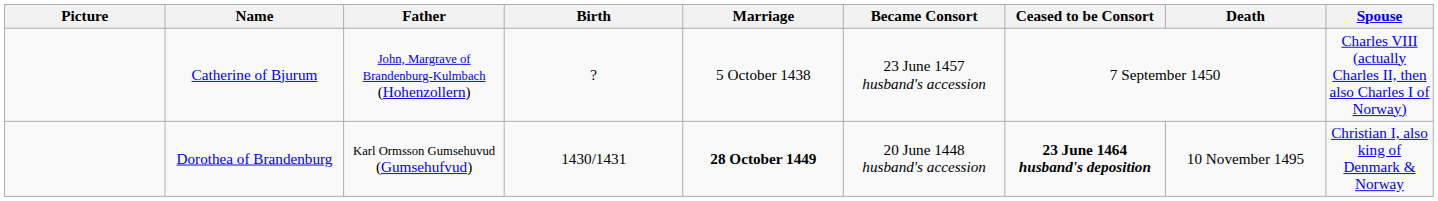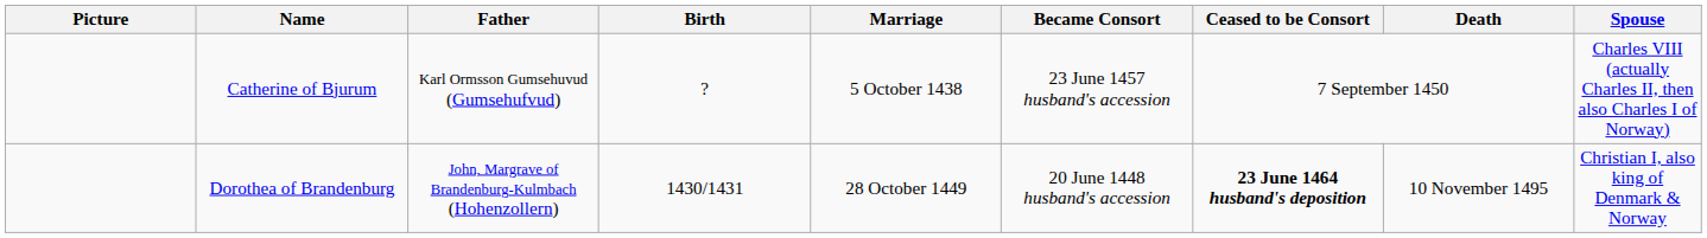 <table style="width:95%;" class="wikitable">
 <tr>
 <th style="width:9%;">Picture</th>
 <th style="width:10%;">Name</th>
 <th style="width:9%;">Father</th>
 <th style="width:10%;">Birth</th>
 <th style="width:9%;">Marriage</th>
 <th style="width:9%;">Became Consort</th>
 <th style="width:9%;">Ceased to be Consort</th>
 <th style="width:9%;">Death</th>
 <th style="width:6%;"><a href='#'>Spouse</a></th>
 </tr>
 <tr>
 <td align=center></td>
 <td align=center><a href='#'>Catherine of Bjurum</a><br></td>
-<td align=center><small><a href='#'>John, Margrave of Brandenburg-Kulmbach</a></small> <br>(<a href='#'>Hohenzollern</a>)</td>
+<td align=center><small>Karl Ormsson Gumsehuvud</small> <br>(<a href='#'>Gumsehufvud</a>)</td>
 <td align=center>?</td>
 <td style="text-align:center;">5 October 1438</td>
 <td style="text-align:center;">23 June 1457<br><em>husband's accession</em></td>
 <td style="text-align:center;" colspan="2">7 September 1450</td>
 <td style="text-align:center;"><a href='#'>Charles VIII (actually Charles II, then also Charles I of Norway)</a></td>
 </tr>
 <tr>
 <td align=center></td>
 <td align=center><a href='#'>Dorothea of Brandenburg</a><br></td>
-<td align=center><small>Karl Ormsson Gumsehuvud</small> <br>(<a href='#'>Gumsehufvud</a>)</td>
+<td align=center><small><a href='#'>John, Margrave of Brandenburg-Kulmbach</a></small> <br>(<a href='#'>Hohenzollern</a>)</td>
 <td align=center>1430/1431</td>
-<td style="text-align:center;"><strong>28 October 1449</strong></td>
+<td style="text-align:center;">28 October 1449</td>
 <td style="text-align:center;">20 June 1448<br><em>husband's accession</em></td>
 <td style="text-align:center;"><strong>23 June 1464<br><em>husband's deposition</em></strong></td>
 <td style="text-align:center;">10 November 1495</td>
 <td style="text-align:center;"><a href='#'>Christian I, also king of Denmark & Norway</a></td>
 </tr>
 </table>
